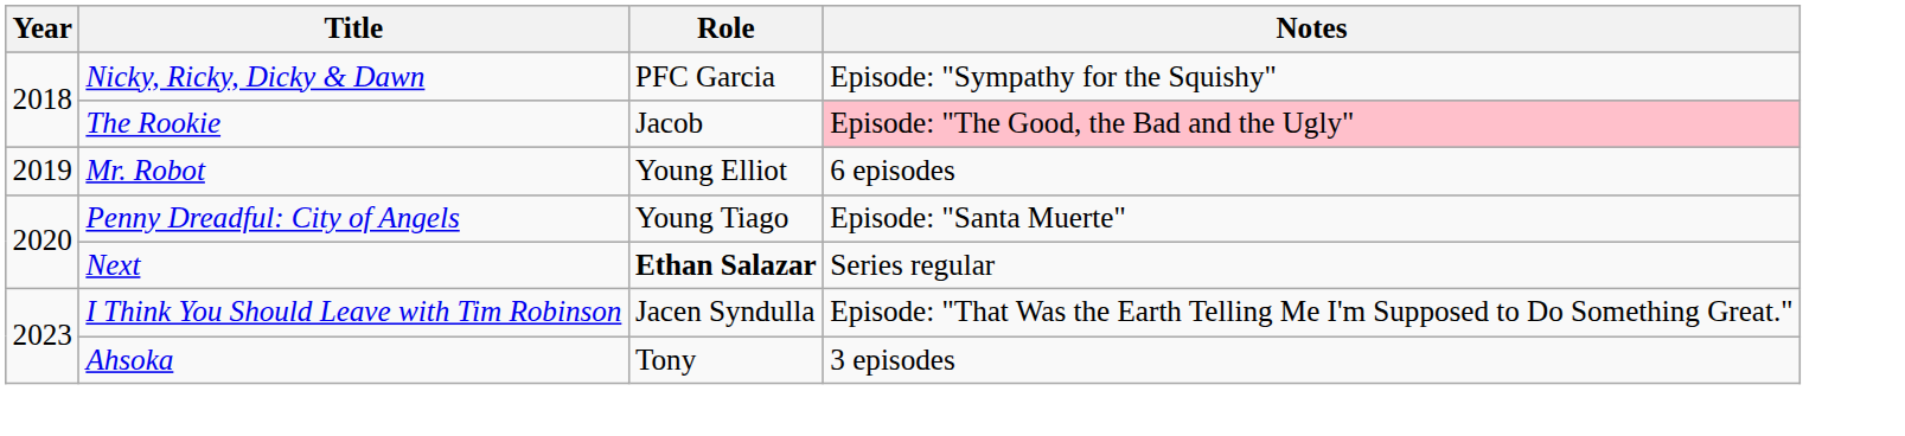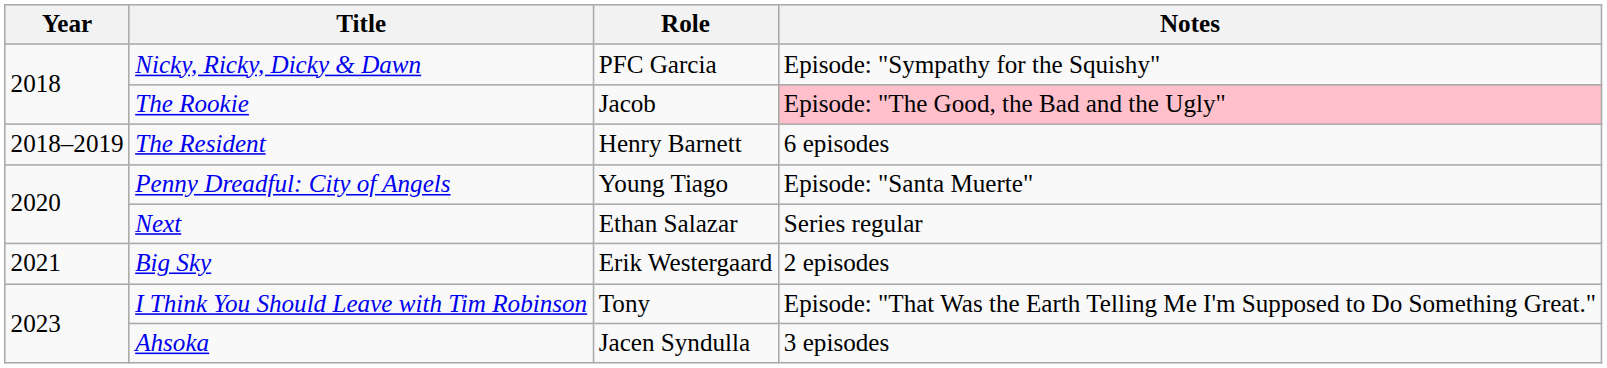 <table class="wikitable">
 <tr>
 <th>Year</th>
 <th>Title</th>
 <th>Role</th>
 <th>Notes</th>
 </tr>
 <tr>
 <td rowspan="2">2018</td>
 <td><em><a href='#'>Nicky, Ricky, Dicky & Dawn</a></em></td>
 <td>PFC Garcia</td>
 <td>Episode: "Sympathy for the Squishy"</td>
 </tr>
 <tr>
 <td><em><a href='#'>The Rookie</a></em></td>
 <td>Jacob</td>
 <td style="background: pink;">Episode: "The Good, the Bad and the Ugly"</td>
 </tr>
 <tr>
-<td>2019</td>
-<td><em><a href='#'>Mr. Robot</a></em></td>
-<td>Young Elliot</td>
+<td>2018–2019</td>
+<td><em><a href='#'>The Resident</a></em></td>
+<td>Henry Barnett</td>
 <td>6 episodes</td>
 </tr>
 <tr>
 <td rowspan="2">2020</td>
 <td><em><a href='#'>Penny Dreadful: City of Angels</a></em></td>
 <td>Young Tiago</td>
 <td>Episode: "Santa Muerte"</td>
 </tr>
 <tr>
 <td><em><a href='#'>Next</a></em></td>
-<td><strong>Ethan Salazar</strong></td>
+<td>Ethan Salazar</td>
 <td>Series regular</td>
+</tr>
+<tr>
+<td>2021</td>
+<td><em><a href='#'>Big Sky</a></em></td>
+<td>Erik Westergaard</td>
+<td>2 episodes</td>
 </tr>
 <tr>
 <td rowspan="2">2023</td>
 <td><em><a href='#'>I Think You Should Leave with Tim Robinson</a></em></td>
-<td>Jacen Syndulla</td>
+<td>Tony</td>
 <td>Episode: "That Was the Earth Telling Me I'm Supposed to Do Something Great."</td>
 </tr>
 <tr>
 <td><em><a href='#'>Ahsoka</a></em></td>
-<td>Tony</td>
+<td>Jacen Syndulla</td>
 <td>3 episodes</td>
 </tr>
 </table>
